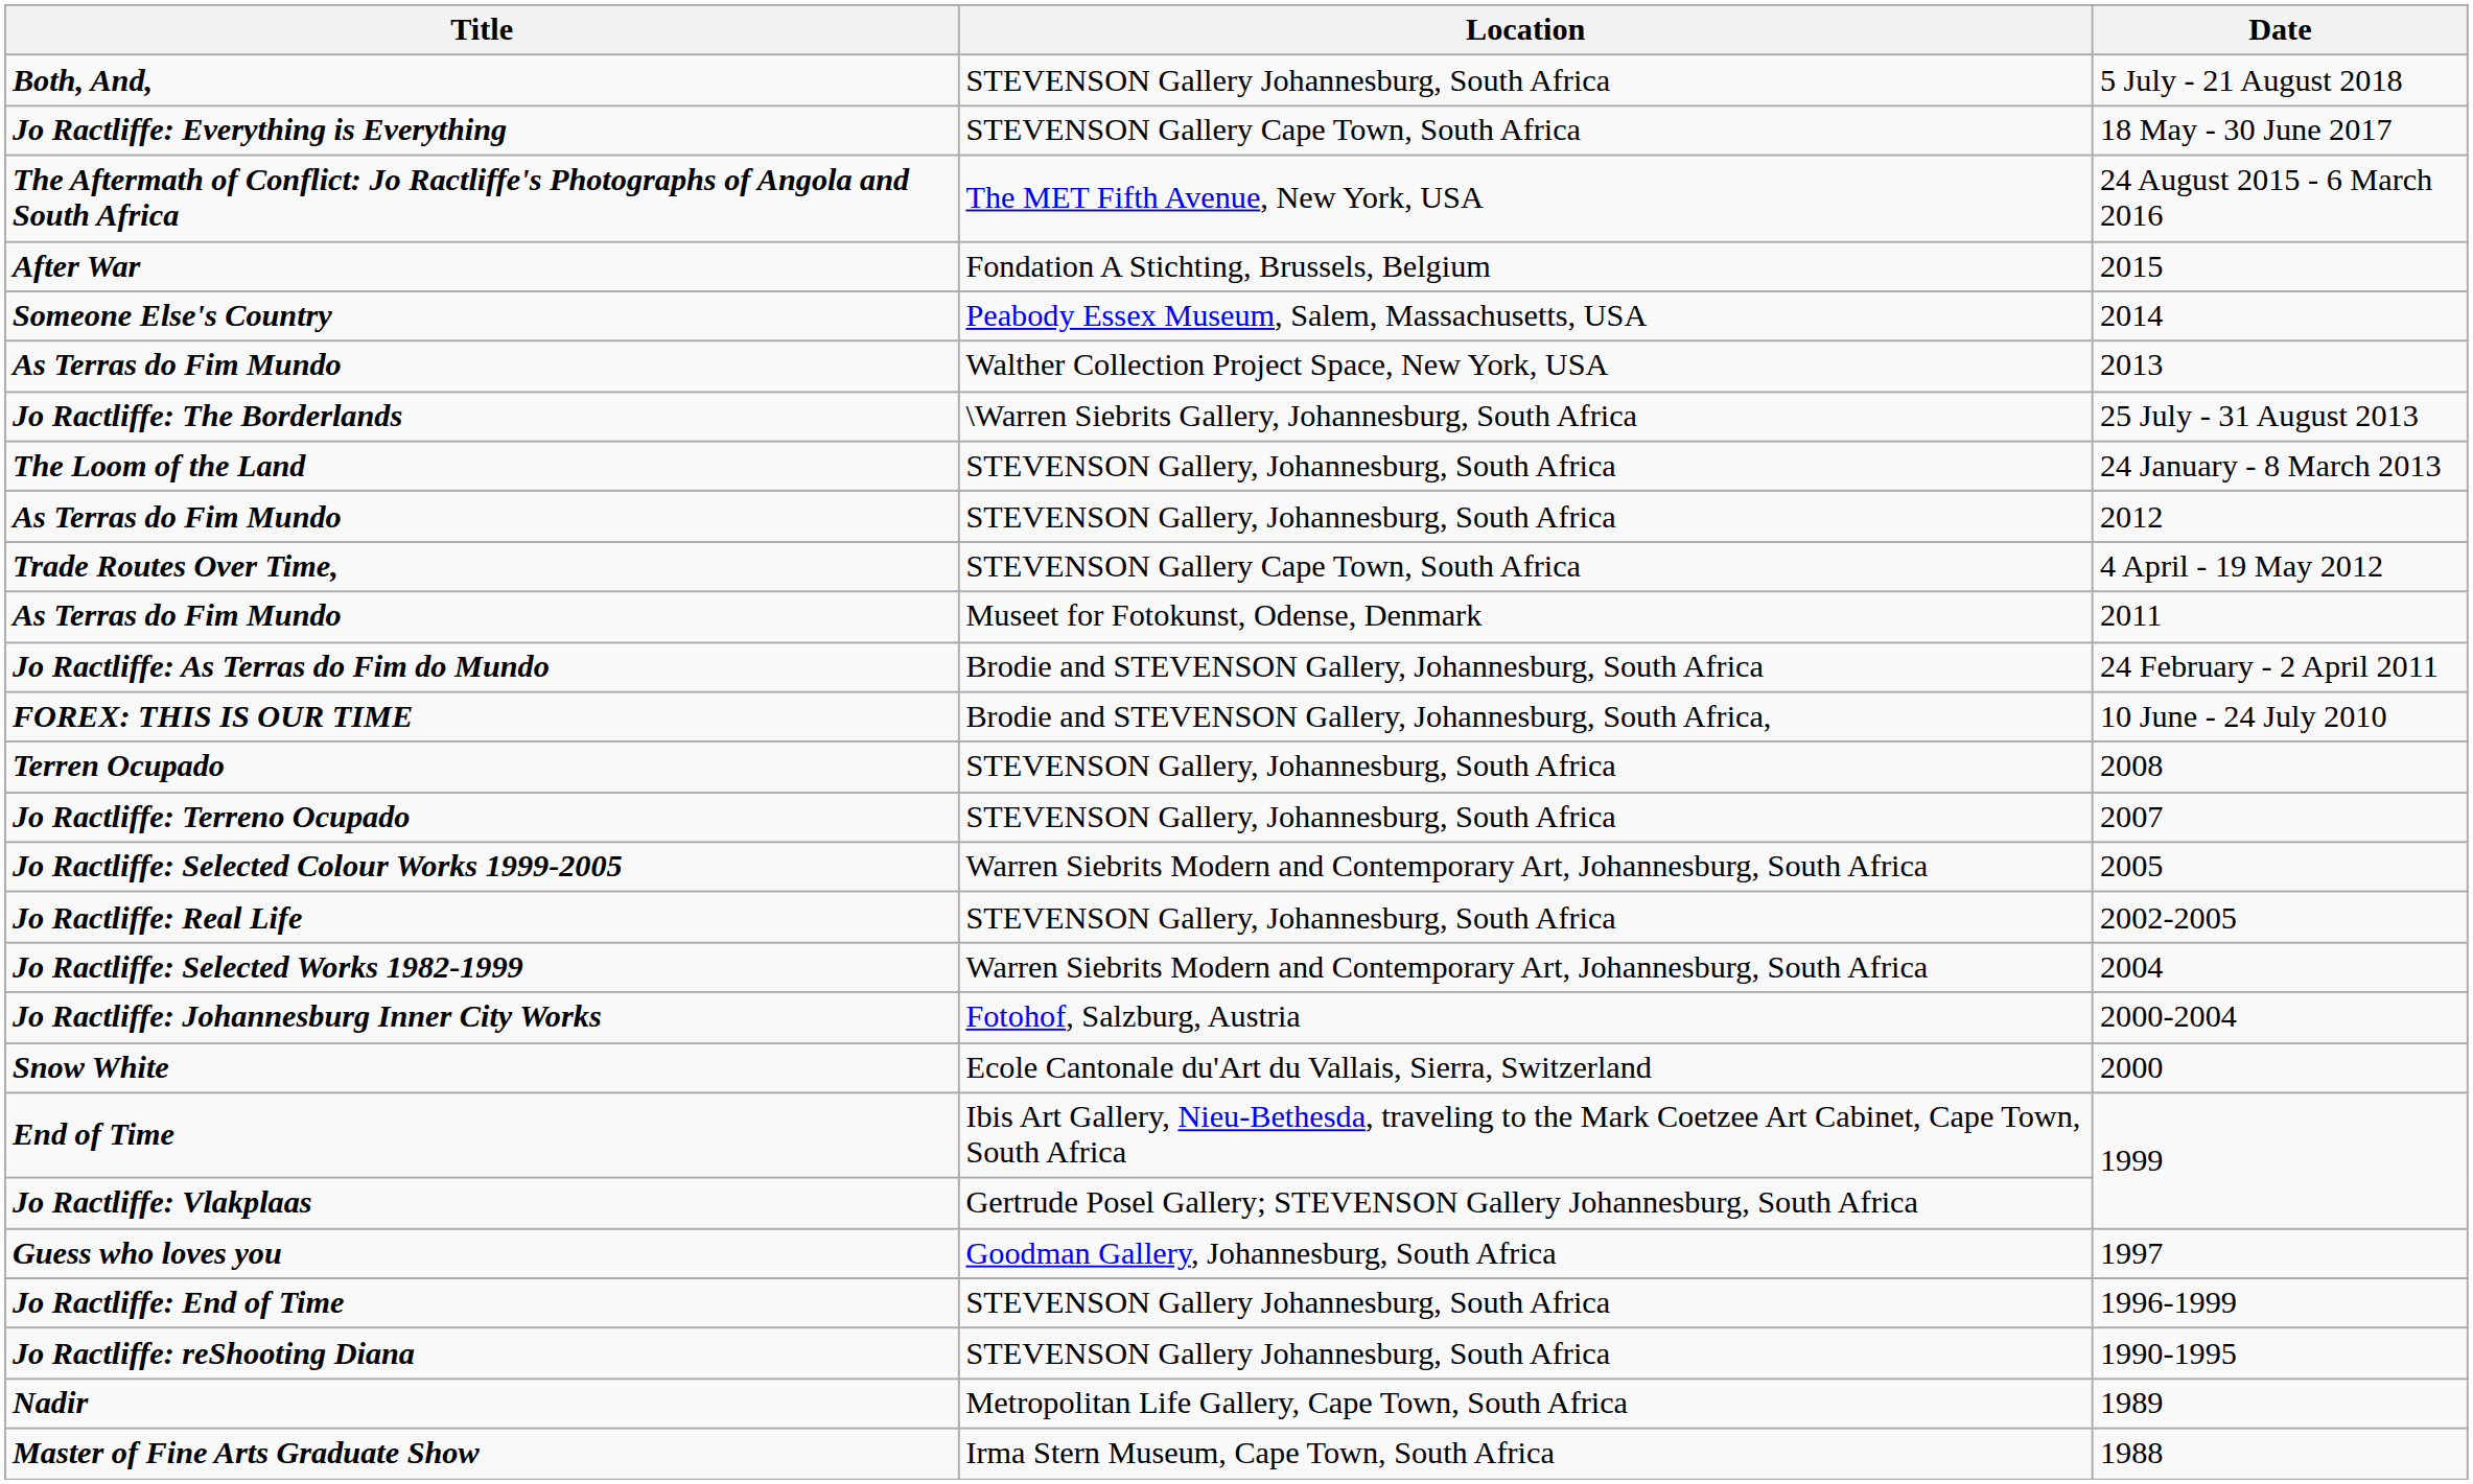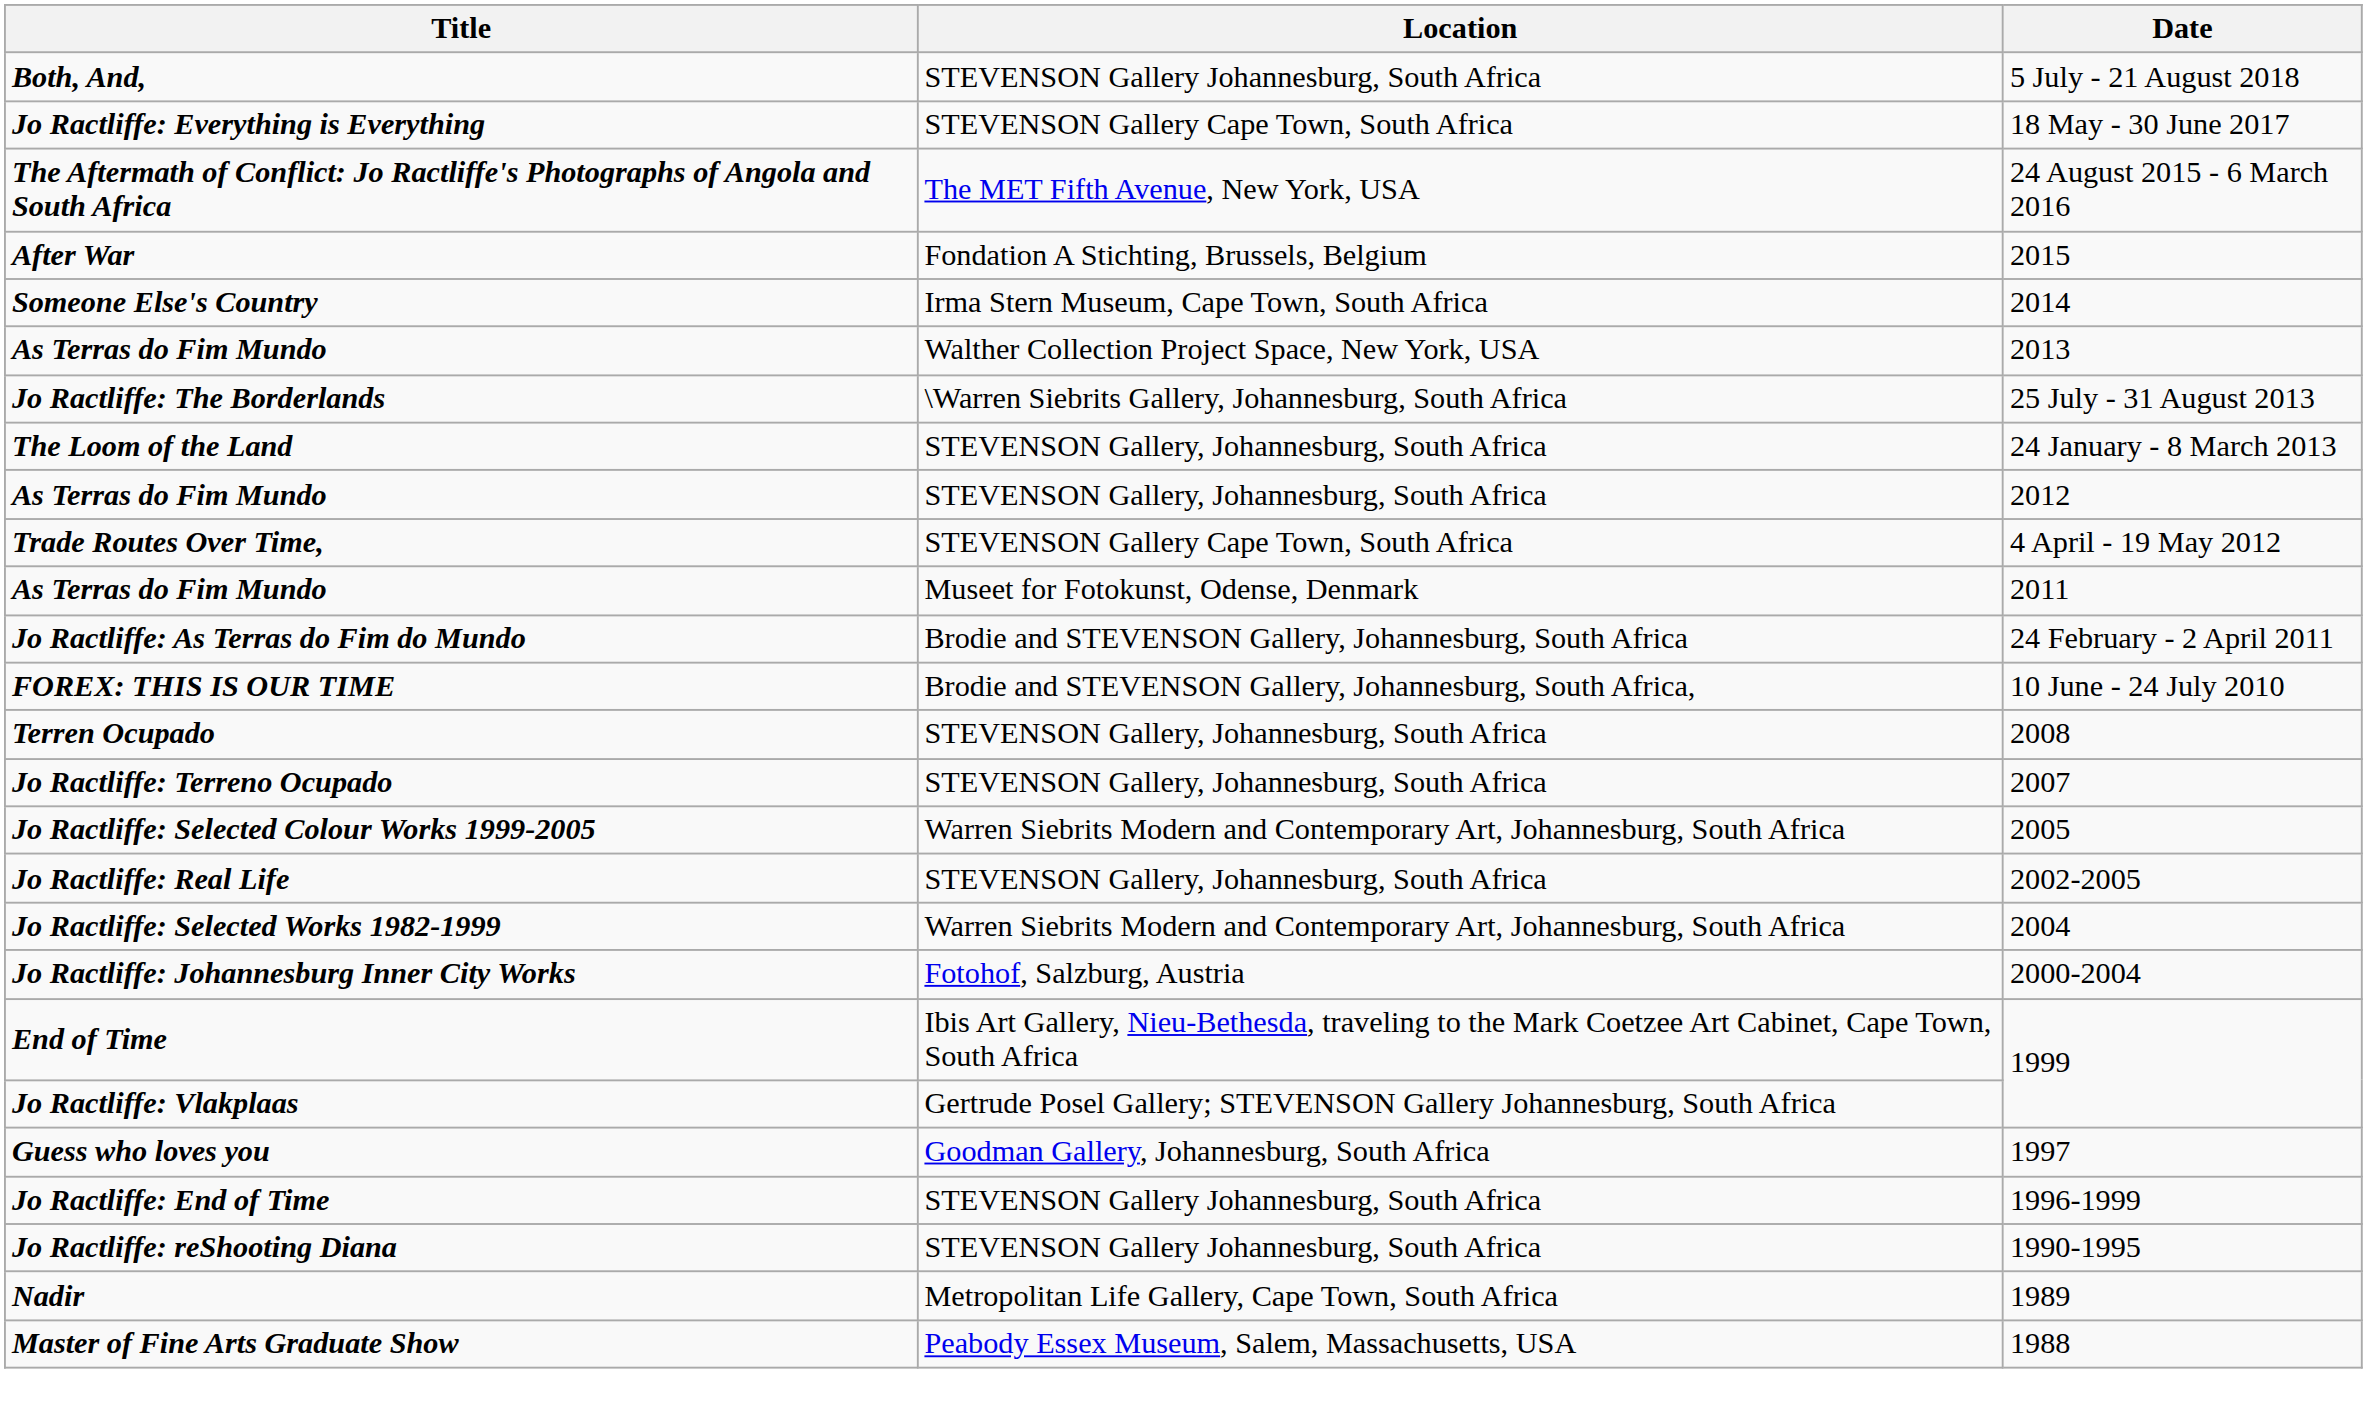 <table class="wikitable">
 <tr>
 <th>Title</th>
 <th>Location</th>
 <th>Date</th>
 </tr>
 <tr>
 <td><strong><em>Both, And,</em></strong></td>
 <td>STEVENSON Gallery Johannesburg, South Africa</td>
 <td>5 July - 21 August 2018</td>
 </tr>
 <tr>
 <td><strong><em>Jo Ractliffe: Everything is Everything</em></strong></td>
 <td>STEVENSON Gallery Cape Town, South Africa</td>
 <td>18 May - 30 June 2017</td>
 </tr>
 <tr>
 <td><strong><em>The Aftermath of Conflict: Jo Ractliffe's Photographs of Angola and South Africa</em></strong></td>
 <td><a href='#'>The MET Fifth Avenue</a>, New York, USA</td>
 <td>24 August 2015 - 6 March 2016</td>
 </tr>
 <tr>
 <td><strong><em>After War</em></strong></td>
 <td>Fondation A Stichting, Brussels, Belgium</td>
 <td>2015</td>
 </tr>
 <tr>
 <td><strong><em>Someone Else's Country</em></strong></td>
-<td><a href='#'>Peabody Essex Museum</a>, Salem, Massachusetts, USA</td>
+<td>Irma Stern Museum, Cape Town, South Africa</td>
 <td>2014</td>
 </tr>
 <tr>
 <td><strong><em>As Terras do Fim Mundo</em></strong></td>
 <td>Walther Collection Project Space, New York, USA</td>
 <td>2013</td>
 </tr>
 <tr>
 <td><strong><em>Jo Ractliffe: The Borderlands</em></strong></td>
 <td>\Warren Siebrits Gallery, Johannesburg, South Africa</td>
 <td>25 July - 31 August 2013</td>
 </tr>
 <tr>
 <td><strong><em>The Loom of the Land</em></strong></td>
 <td>STEVENSON Gallery, Johannesburg, South Africa</td>
 <td>24 January - 8 March 2013</td>
 </tr>
 <tr>
 <td><strong><em>As Terras do Fim Mundo</em></strong></td>
 <td>STEVENSON Gallery, Johannesburg, South Africa</td>
 <td>2012</td>
 </tr>
 <tr>
 <td><strong><em>Trade Routes Over Time,</em></strong></td>
 <td>STEVENSON Gallery Cape Town, South Africa</td>
 <td>4 April - 19 May 2012</td>
 </tr>
 <tr>
 <td><strong><em>As Terras do Fim Mundo</em></strong></td>
 <td>Museet for Fotokunst, Odense, Denmark</td>
 <td>2011</td>
 </tr>
 <tr>
 <td><strong><em>Jo Ractliffe: As Terras do Fim do Mundo</em></strong></td>
 <td>Brodie and STEVENSON Gallery, Johannesburg, South Africa</td>
 <td>24 February - 2 April 2011</td>
 </tr>
 <tr>
 <td><strong><em>FOREX: THIS IS OUR TIME</em></strong></td>
 <td>Brodie and STEVENSON Gallery, Johannesburg, South Africa,</td>
 <td>10 June - 24 July 2010</td>
 </tr>
 <tr>
 <td><strong><em>Terren Ocupado</em></strong></td>
 <td>STEVENSON Gallery, Johannesburg, South Africa</td>
 <td>2008</td>
 </tr>
 <tr>
 <td><strong><em>Jo Ractliffe: Terreno Ocupado</em></strong></td>
 <td>STEVENSON Gallery, Johannesburg, South Africa</td>
 <td>2007</td>
 </tr>
 <tr>
 <td><strong><em>Jo Ractliffe: Selected Colour Works 1999-2005</em></strong></td>
 <td>Warren Siebrits Modern and Contemporary Art, Johannesburg, South Africa</td>
 <td>2005</td>
 </tr>
 <tr>
 <td><strong><em>Jo Ractliffe: Real Life</em></strong></td>
 <td>STEVENSON Gallery, Johannesburg, South Africa</td>
 <td>2002-2005</td>
 </tr>
 <tr>
 <td><strong><em>Jo Ractliffe: Selected Works 1982-1999</em></strong></td>
 <td>Warren Siebrits Modern and Contemporary Art, Johannesburg, South Africa</td>
 <td>2004</td>
 </tr>
 <tr>
 <td><strong><em>Jo Ractliffe: Johannesburg Inner City Works</em></strong></td>
 <td><a href='#'>Fotohof</a>, Salzburg, Austria</td>
 <td>2000-2004</td>
 </tr>
 <tr>
-<td><strong><em>Snow White</em></strong></td>
-<td>Ecole Cantonale du'Art du Vallais, Sierra, Switzerland</td>
-<td>2000</td>
-</tr>
-<tr>
 <td><strong><em>End of Time</em></strong></td>
 <td>Ibis Art Gallery, <a href='#'>Nieu-Bethesda</a>, traveling to the Mark Coetzee Art Cabinet, Cape Town, South Africa</td>
 <td rowspan="2">1999</td>
 </tr>
 <tr>
 <td><strong><em>Jo Ractliffe: Vlakplaas</em></strong></td>
 <td>Gertrude Posel Gallery; STEVENSON Gallery Johannesburg, South Africa</td>
 </tr>
 <tr>
 <td><strong><em>Guess who loves you</em></strong></td>
 <td><a href='#'>Goodman Gallery</a>, Johannesburg, South Africa</td>
 <td>1997</td>
 </tr>
 <tr>
 <td><strong><em>Jo Ractliffe: End of Time</em></strong></td>
 <td>STEVENSON Gallery Johannesburg, South Africa</td>
 <td>1996-1999</td>
 </tr>
 <tr>
 <td><strong><em>Jo Ractliffe: reShooting Diana</em></strong></td>
 <td>STEVENSON Gallery Johannesburg, South Africa</td>
 <td>1990-1995</td>
 </tr>
 <tr>
 <td><strong><em>Nadir</em></strong></td>
 <td>Metropolitan Life Gallery, Cape Town, South Africa</td>
 <td>1989</td>
 </tr>
 <tr>
 <td><strong><em>Master of Fine Arts Graduate Show</em></strong></td>
-<td>Irma Stern Museum, Cape Town, South Africa</td>
+<td><a href='#'>Peabody Essex Museum</a>, Salem, Massachusetts, USA</td>
 <td>1988</td>
 </tr>
 </table>
